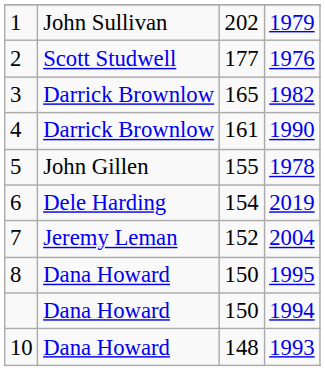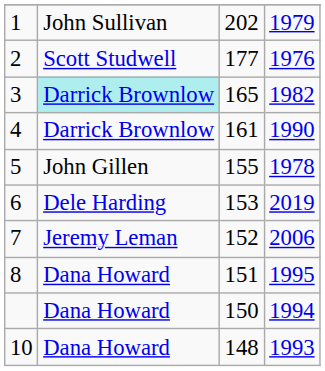 <table class="wikitable">
 <tr>
 </tr>
 <tr>
 <td>1</td>
 <td>John Sullivan</td>
 <td>202</td>
 <td><a href='#'>1979</a></td>
 </tr>
 <tr>
 <td>2</td>
 <td><a href='#'>Scott Studwell</a></td>
 <td>177</td>
 <td><a href='#'>1976</a></td>
 </tr>
 <tr>
 <td>3</td>
-<td><a href='#'>Darrick Brownlow</a></td>
+<td style="background: paleturquoise;"><a href='#'>Darrick Brownlow</a></td>
 <td>165</td>
 <td><a href='#'>1982</a></td>
 </tr>
 <tr>
 <td>4</td>
 <td><a href='#'>Darrick Brownlow</a></td>
 <td>161</td>
 <td><a href='#'>1990</a></td>
 </tr>
 <tr>
 <td>5</td>
 <td>John Gillen</td>
 <td>155</td>
 <td><a href='#'>1978</a></td>
 </tr>
 <tr>
 <td>6</td>
 <td><a href='#'>Dele Harding</a></td>
-<td>154</td>
+<td>153</td>
 <td><a href='#'>2019</a></td>
 </tr>
 <tr>
 <td>7</td>
 <td><a href='#'>Jeremy Leman</a></td>
 <td>152</td>
-<td><a href='#'>2004</a></td>
+<td><a href='#'>2006</a></td>
 </tr>
 <tr>
 <td>8</td>
 <td><a href='#'>Dana Howard</a></td>
-<td>150</td>
+<td>151</td>
 <td><a href='#'>1995</a></td>
 </tr>
 <tr>
 <td></td>
 <td><a href='#'>Dana Howard</a></td>
 <td>150</td>
 <td><a href='#'>1994</a></td>
 </tr>
 <tr>
 <td>10</td>
 <td><a href='#'>Dana Howard</a></td>
 <td>148</td>
 <td><a href='#'>1993</a></td>
 </tr>
 </table>
